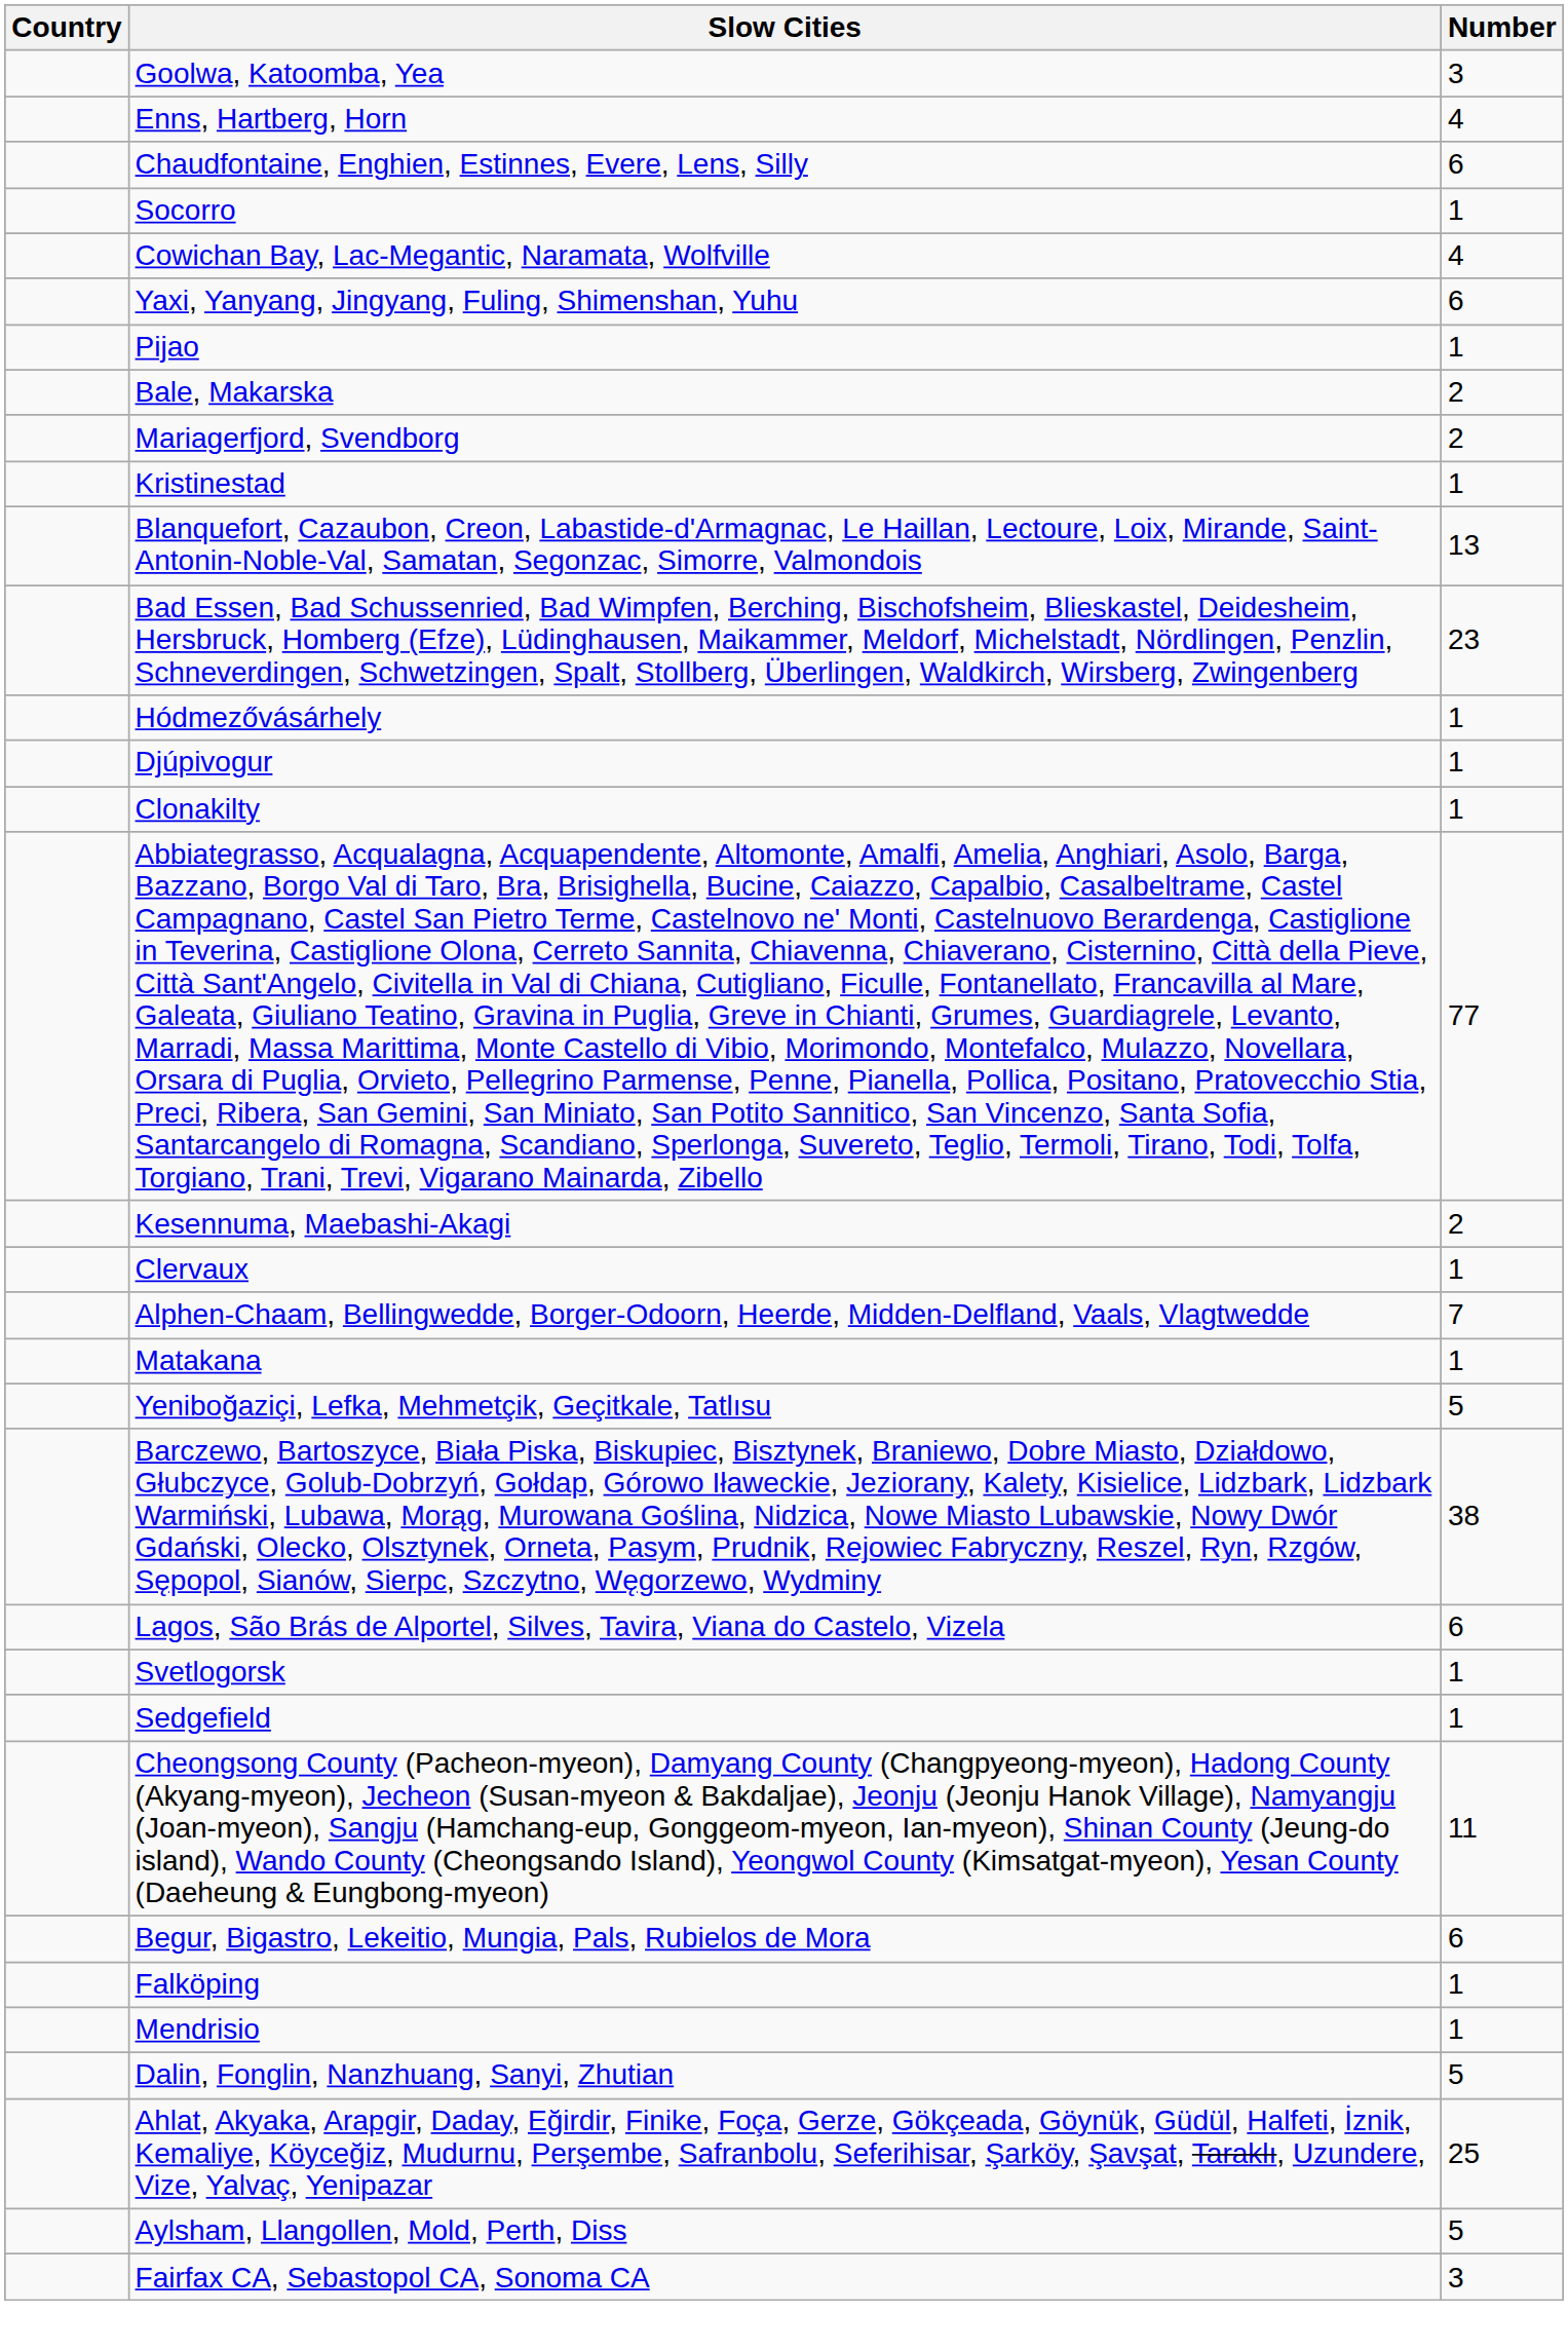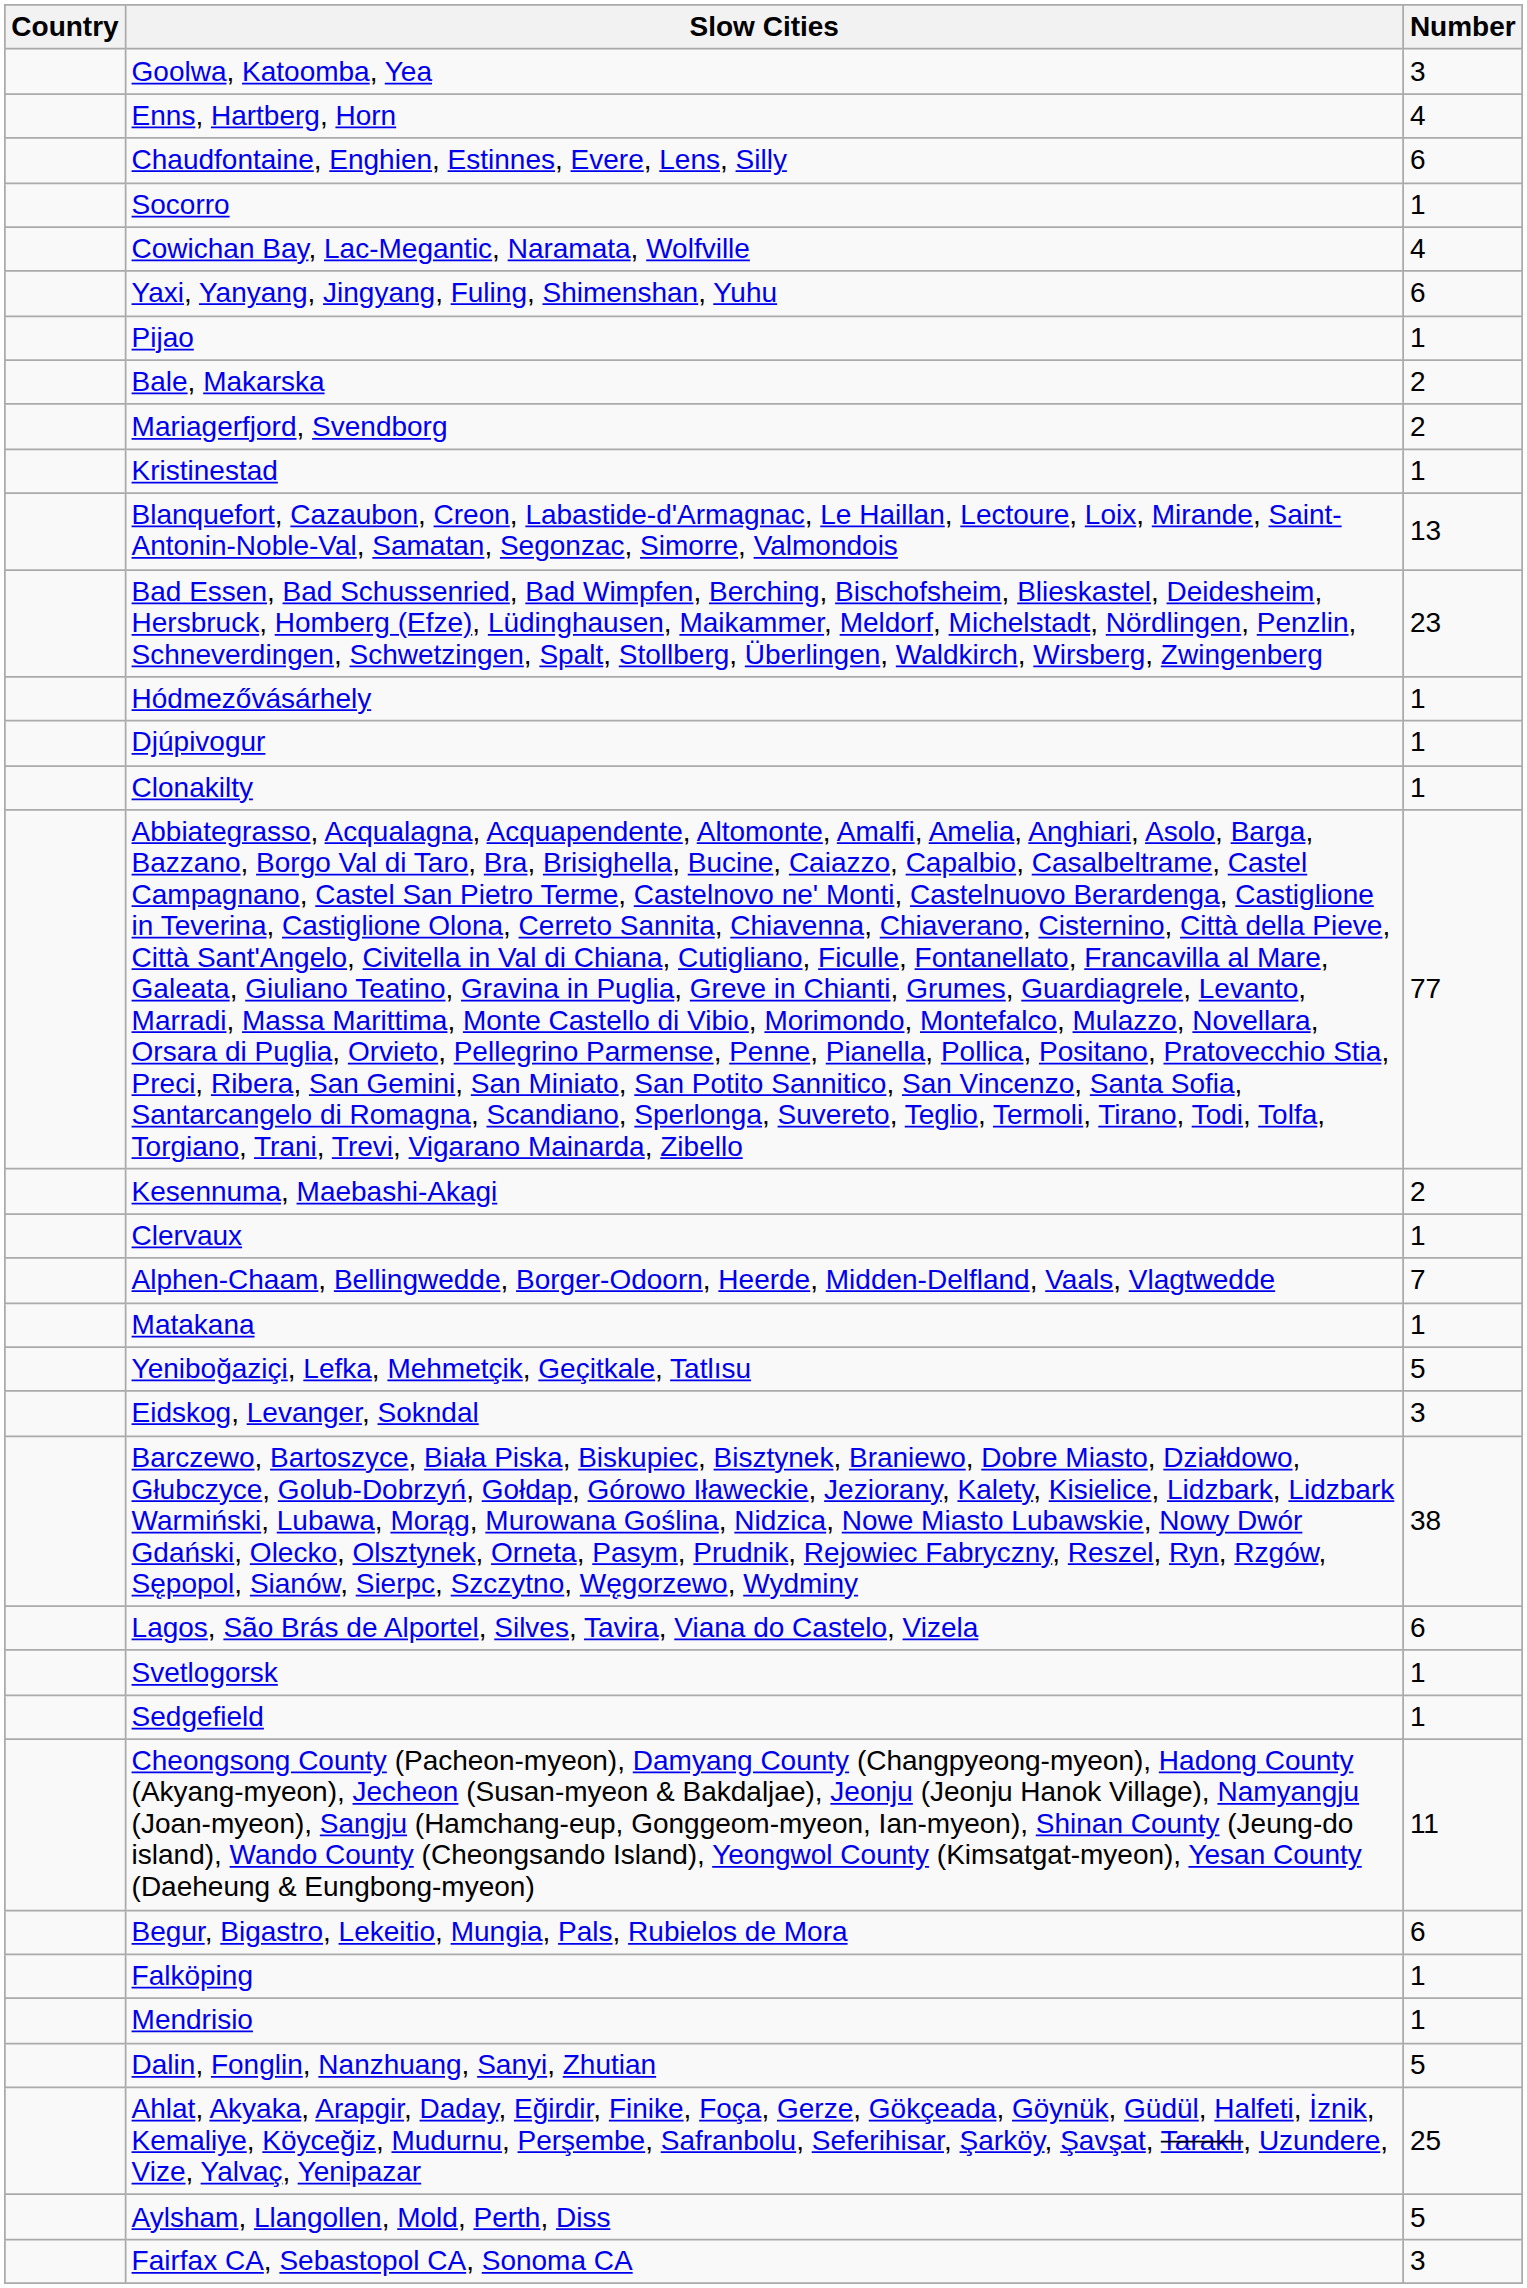 <table class="wikitable sortable">
 <tr>
 <th data-sort-type="text">Country</th>
 <th>Slow Cities</th>
 <th>Number</th>
 </tr>
 <tr>
 <td align=left></td>
 <td><a href='#'>Goolwa</a>, <a href='#'>Katoomba</a>, <a href='#'>Yea</a></td>
 <td>3</td>
 </tr>
 <tr>
 <td align=left></td>
 <td><a href='#'>Enns</a>, <a href='#'>Hartberg</a>, <a href='#'>Horn</a></td>
 <td>4</td>
 </tr>
 <tr>
 <td align=left></td>
 <td><a href='#'>Chaudfontaine</a>, <a href='#'>Enghien</a>, <a href='#'>Estinnes</a>, <a href='#'>Evere</a>, <a href='#'>Lens</a>, <a href='#'>Silly</a></td>
 <td>6</td>
 </tr>
 <tr>
 <td align=left></td>
 <td><a href='#'>Socorro</a></td>
 <td>1</td>
 </tr>
 <tr>
 <td align=left></td>
 <td><a href='#'>Cowichan Bay</a>, <a href='#'>Lac-Megantic</a>, <a href='#'>Naramata</a>, <a href='#'>Wolfville</a></td>
 <td>4</td>
 </tr>
 <tr>
 <td align=left></td>
 <td><a href='#'>Yaxi</a>, <a href='#'>Yanyang</a>, <a href='#'>Jingyang</a>, <a href='#'>Fuling</a>, <a href='#'>Shimenshan</a>, <a href='#'>Yuhu</a></td>
 <td>6</td>
 </tr>
 <tr>
 <td align=left></td>
 <td><a href='#'>Pijao</a></td>
 <td>1</td>
 </tr>
 <tr>
 <td align=left></td>
 <td><a href='#'>Bale</a>, <a href='#'>Makarska</a></td>
 <td>2</td>
 </tr>
 <tr>
 <td align=left></td>
 <td><a href='#'>Mariagerfjord</a>, <a href='#'>Svendborg</a></td>
 <td>2</td>
 </tr>
 <tr>
 <td align=left></td>
 <td><a href='#'>Kristinestad</a></td>
 <td>1</td>
 </tr>
 <tr>
 <td align=left></td>
 <td><a href='#'>Blanquefort</a>, <a href='#'>Cazaubon</a>, <a href='#'>Creon</a>, <a href='#'>Labastide-d'Armagnac</a>, <a href='#'>Le Haillan</a>, <a href='#'>Lectoure</a>, <a href='#'>Loix</a>, <a href='#'>Mirande</a>, <a href='#'>Saint-Antonin-Noble-Val</a>, <a href='#'>Samatan</a>, <a href='#'>Segonzac</a>, <a href='#'>Simorre</a>, <a href='#'>Valmondois</a></td>
 <td>13</td>
 </tr>
 <tr>
 <td align=left></td>
 <td><a href='#'>Bad Essen</a>, <a href='#'>Bad Schussenried</a>, <a href='#'>Bad Wimpfen</a>, <a href='#'>Berching</a>, <a href='#'>Bischofsheim</a>, <a href='#'>Blieskastel</a>, <a href='#'>Deidesheim</a>, <a href='#'>Hersbruck</a>, <a href='#'>Homberg (Efze)</a>, <a href='#'>Lüdinghausen</a>, <a href='#'>Maikammer</a>, <a href='#'>Meldorf</a>, <a href='#'>Michelstadt</a>, <a href='#'>Nördlingen</a>, <a href='#'>Penzlin</a>, <a href='#'>Schneverdingen</a>, <a href='#'>Schwetzingen</a>, <a href='#'>Spalt</a>, <a href='#'>Stollberg</a>, <a href='#'>Überlingen</a>, <a href='#'>Waldkirch</a>, <a href='#'>Wirsberg</a>, <a href='#'>Zwingenberg</a></td>
 <td>23</td>
 </tr>
 <tr>
 <td align=left></td>
 <td><a href='#'>Hódmezővásárhely</a></td>
 <td align=left>1</td>
 </tr>
 <tr>
 <td align=left></td>
 <td><a href='#'>Djúpivogur</a></td>
 <td>1</td>
 </tr>
 <tr>
 <td align=left></td>
 <td><a href='#'>Clonakilty</a></td>
 <td>1</td>
 </tr>
 <tr>
 <td align=left></td>
 <td><a href='#'>Abbiategrasso</a>, <a href='#'>Acqualagna</a>, <a href='#'>Acquapendente</a>, <a href='#'>Altomonte</a>, <a href='#'>Amalfi</a>, <a href='#'>Amelia</a>, <a href='#'>Anghiari</a>, <a href='#'>Asolo</a>, <a href='#'>Barga</a>, <a href='#'>Bazzano</a>, <a href='#'>Borgo Val di Taro</a>, <a href='#'>Bra</a>, <a href='#'>Brisighella</a>, <a href='#'>Bucine</a>, <a href='#'>Caiazzo</a>, <a href='#'>Capalbio</a>, <a href='#'>Casalbeltrame</a>, <a href='#'>Castel Campagnano</a>, <a href='#'>Castel San Pietro Terme</a>, <a href='#'>Castelnovo ne' Monti</a>, <a href='#'>Castelnuovo Berardenga</a>, <a href='#'>Castiglione in Teverina</a>, <a href='#'>Castiglione Olona</a>, <a href='#'>Cerreto Sannita</a>, <a href='#'>Chiavenna</a>, <a href='#'>Chiaverano</a>, <a href='#'>Cisternino</a>, <a href='#'>Città della Pieve</a>, <a href='#'>Città Sant'Angelo</a>, <a href='#'>Civitella in Val di Chiana</a>, <a href='#'>Cutigliano</a>, <a href='#'>Ficulle</a>, <a href='#'>Fontanellato</a>, <a href='#'>Francavilla al Mare</a>, <a href='#'>Galeata</a>, <a href='#'>Giuliano Teatino</a>, <a href='#'>Gravina in Puglia</a>, <a href='#'>Greve in Chianti</a>, <a href='#'>Grumes</a>, <a href='#'>Guardiagrele</a>, <a href='#'>Levanto</a>, <a href='#'>Marradi</a>, <a href='#'>Massa Marittima</a>, <a href='#'>Monte Castello di Vibio</a>, <a href='#'>Morimondo</a>, <a href='#'>Montefalco</a>, <a href='#'>Mulazzo</a>, <a href='#'>Novellara</a>, <a href='#'>Orsara di Puglia</a>, <a href='#'>Orvieto</a>, <a href='#'>Pellegrino Parmense</a>, <a href='#'>Penne</a>, <a href='#'>Pianella</a>, <a href='#'>Pollica</a>, <a href='#'>Positano</a>, <a href='#'>Pratovecchio Stia</a>, <a href='#'>Preci</a>, <a href='#'>Ribera</a>, <a href='#'>San Gemini</a>, <a href='#'>San Miniato</a>, <a href='#'>San Potito Sannitico</a>, <a href='#'>San Vincenzo</a>, <a href='#'>Santa Sofia</a>, <a href='#'>Santarcangelo di Romagna</a>, <a href='#'>Scandiano</a>, <a href='#'>Sperlonga</a>, <a href='#'>Suvereto</a>, <a href='#'>Teglio</a>, <a href='#'>Termoli</a>, <a href='#'>Tirano</a>, <a href='#'>Todi</a>, <a href='#'>Tolfa</a>, <a href='#'>Torgiano</a>, <a href='#'>Trani</a>, <a href='#'>Trevi</a>, <a href='#'>Vigarano Mainarda</a>, <a href='#'>Zibello</a></td>
 <td>77</td>
 </tr>
 <tr>
 <td align=left></td>
 <td><a href='#'>Kesennuma</a>, <a href='#'>Maebashi-Akagi</a></td>
 <td>2</td>
 </tr>
 <tr>
 <td align=left></td>
 <td><a href='#'>Clervaux</a></td>
 <td>1</td>
 </tr>
 <tr>
 <td align=left></td>
 <td><a href='#'>Alphen-Chaam</a>, <a href='#'>Bellingwedde</a>, <a href='#'>Borger-Odoorn</a>, <a href='#'>Heerde</a>, <a href='#'>Midden-Delfland</a>, <a href='#'>Vaals</a>, <a href='#'>Vlagtwedde</a></td>
 <td>7</td>
 </tr>
 <tr>
 <td align=left></td>
 <td><a href='#'>Matakana</a></td>
 <td>1</td>
 </tr>
 <tr>
 <td align=left></td>
 <td><a href='#'>Yeniboğaziçi</a>, <a href='#'>Lefka</a>, <a href='#'>Mehmetçik</a>, <a href='#'>Geçitkale</a>, <a href='#'>Tatlısu</a></td>
 <td>5</td>
 </tr>
 <tr>
 <td align=left></td>
+<td><a href='#'>Eidskog</a>, <a href='#'>Levanger</a>, <a href='#'>Sokndal</a></td>
+<td>3</td>
+</tr>
+<tr>
+<td align=left></td>
 <td><a href='#'>Barczewo</a>, <a href='#'>Bartoszyce</a>, <a href='#'>Biała Piska</a>, <a href='#'>Biskupiec</a>, <a href='#'>Bisztynek</a>, <a href='#'>Braniewo</a>, <a href='#'>Dobre Miasto</a>, <a href='#'>Działdowo</a>, <a href='#'>Głubczyce</a>, <a href='#'>Golub-Dobrzyń</a>, <a href='#'>Gołdap</a>, <a href='#'>Górowo Iławeckie</a>, <a href='#'>Jeziorany</a>, <a href='#'>Kalety</a>, <a href='#'>Kisielice</a>, <a href='#'>Lidzbark</a>, <a href='#'>Lidzbark Warmiński</a>, <a href='#'>Lubawa</a>, <a href='#'>Morąg</a>, <a href='#'>Murowana Goślina</a>, <a href='#'>Nidzica</a>, <a href='#'>Nowe Miasto Lubawskie</a>, <a href='#'>Nowy Dwór Gdański</a>, <a href='#'>Olecko</a>, <a href='#'>Olsztynek</a>, <a href='#'>Orneta</a>, <a href='#'>Pasym</a>, <a href='#'>Prudnik</a>, <a href='#'>Rejowiec Fabryczny</a>, <a href='#'>Reszel</a>, <a href='#'>Ryn</a>, <a href='#'>Rzgów</a>, <a href='#'>Sępopol</a>, <a href='#'>Sianów</a>, <a href='#'>Sierpc</a>, <a href='#'>Szczytno</a>, <a href='#'>Węgorzewo</a>, <a href='#'>Wydminy</a></td>
 <td>38</td>
 </tr>
 <tr>
 <td align=left></td>
 <td><a href='#'>Lagos</a>, <a href='#'>São Brás de Alportel</a>, <a href='#'>Silves</a>, <a href='#'>Tavira</a>, <a href='#'>Viana do Castelo</a>, <a href='#'>Vizela</a></td>
 <td>6</td>
 </tr>
 <tr>
 <td align=left></td>
 <td><a href='#'>Svetlogorsk</a></td>
 <td>1</td>
 </tr>
 <tr>
 <td align=left></td>
 <td><a href='#'>Sedgefield</a></td>
 <td>1</td>
 </tr>
 <tr>
 <td align=left></td>
 <td><a href='#'>Cheongsong County</a> (Pacheon-myeon), <a href='#'>Damyang County</a> (Changpyeong-myeon), <a href='#'>Hadong County</a> (Akyang-myeon), <a href='#'>Jecheon</a> (Susan-myeon & Bakdaljae), <a href='#'>Jeonju</a> (Jeonju Hanok Village), <a href='#'>Namyangju</a> (Joan-myeon), <a href='#'>Sangju</a> (Hamchang-eup, Gonggeom-myeon, Ian-myeon), <a href='#'>Shinan County</a> (Jeung-do island), <a href='#'>Wando County</a> (Cheongsando Island), <a href='#'>Yeongwol County</a> (Kimsatgat-myeon), <a href='#'>Yesan County</a> (Daeheung & Eungbong-myeon)</td>
 <td>11</td>
 </tr>
 <tr>
 <td align=left></td>
 <td><a href='#'>Begur</a>, <a href='#'>Bigastro</a>, <a href='#'>Lekeitio</a>, <a href='#'>Mungia</a>, <a href='#'>Pals</a>, <a href='#'>Rubielos de Mora</a></td>
 <td>6</td>
 </tr>
 <tr>
 <td align=left></td>
 <td><a href='#'>Falköping</a></td>
 <td>1</td>
 </tr>
 <tr>
 <td align=left></td>
 <td><a href='#'>Mendrisio</a></td>
 <td>1</td>
 </tr>
 <tr>
 <td align=left></td>
 <td><a href='#'>Dalin</a>, <a href='#'>Fonglin</a>, <a href='#'>Nanzhuang</a>, <a href='#'>Sanyi</a>, <a href='#'>Zhutian</a></td>
 <td>5</td>
 </tr>
 <tr>
 <td align=left></td>
 <td><a href='#'>Ahlat</a>, <a href='#'>Akyaka</a>, <a href='#'>Arapgir</a>, <a href='#'>Daday</a>, <a href='#'>Eğirdir</a>, <a href='#'>Finike</a>, <a href='#'>Foça</a>, <a href='#'>Gerze</a>, <a href='#'>Gökçeada</a>, <a href='#'>Göynük</a>, <a href='#'>Güdül</a>, <a href='#'>Halfeti</a>, <a href='#'>İznik</a>, <a href='#'>Kemaliye</a>, <a href='#'>Köyceğiz</a>, <a href='#'>Mudurnu</a>, <a href='#'>Perşembe</a>, <a href='#'>Safranbolu</a>, <a href='#'>Seferihisar</a>, <a href='#'>Şarköy</a>, <a href='#'>Şavşat</a>, <s><a href='#'>Taraklı</a></s>, <a href='#'>Uzundere</a>, <a href='#'>Vize</a>, <a href='#'>Yalvaç</a>, <a href='#'>Yenipazar</a></td>
 <td>25</td>
 </tr>
 <tr>
 <td align=left></td>
 <td><a href='#'>Aylsham</a>, <a href='#'>Llangollen</a>, <a href='#'>Mold</a>, <a href='#'>Perth</a>, <a href='#'>Diss</a></td>
 <td>5</td>
 </tr>
 <tr>
 <td align=left></td>
 <td><a href='#'>Fairfax CA</a>, <a href='#'>Sebastopol CA</a>, <a href='#'>Sonoma CA</a></td>
 <td>3</td>
 </tr>
 <tr>
 </tr>
 </table>
